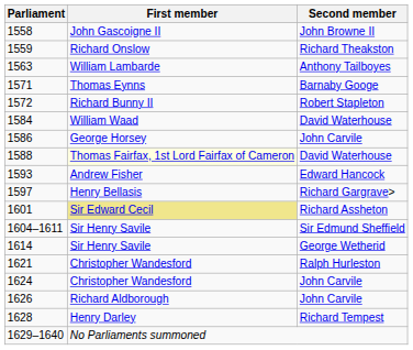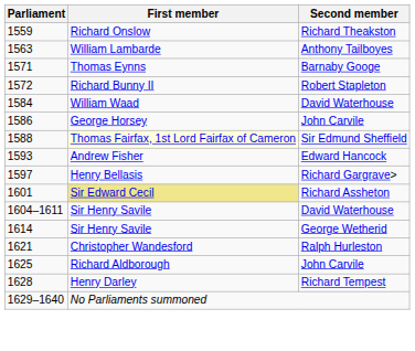 <table class="wikitable">
 <tr>
 <th>Parliament</th>
 <th>First member</th>
 <th>Second member</th>
-</tr>
-<tr>
-<td>1558</td>
-<td><a href='#'>John Gascoigne II</a></td>
-<td><a href='#'>John Browne II</a></td>
 </tr>
 <tr>
 <td>1559</td>
 <td><a href='#'>Richard Onslow</a></td>
 <td><a href='#'>Richard Theakston</a></td>
 </tr>
 <tr>
 <td>1563</td>
 <td><a href='#'>William Lambarde</a></td>
 <td><a href='#'>Anthony Tailboyes</a></td>
 </tr>
 <tr>
 <td>1571</td>
 <td><a href='#'>Thomas Eynns</a></td>
 <td><a href='#'>Barnaby Googe</a></td>
 </tr>
 <tr>
 <td>1572</td>
 <td><a href='#'>Richard Bunny II</a></td>
 <td><a href='#'>Robert Stapleton</a></td>
 </tr>
 <tr>
 <td>1584</td>
 <td><a href='#'>William Waad</a></td>
 <td><a href='#'>David Waterhouse</a></td>
 </tr>
 <tr>
 <td>1586</td>
 <td><a href='#'>George Horsey</a></td>
 <td><a href='#'>John Carvile</a></td>
 </tr>
 <tr>
 <td>1588</td>
 <td style="background: lightyellow;"><a href='#'>Thomas Fairfax, 1st Lord Fairfax of Cameron</a></td>
-<td><a href='#'>David Waterhouse</a></td>
+<td><a href='#'>Sir Edmund Sheffield</a></td>
 </tr>
 <tr>
 <td>1593</td>
 <td><a href='#'>Andrew Fisher</a></td>
 <td><a href='#'>Edward Hancock</a></td>
 </tr>
 <tr>
 <td>1597</td>
 <td><a href='#'>Henry Bellasis</a></td>
 <td><a href='#'>Richard Gargrave</a>></td>
 </tr>
 <tr>
 <td>1601</td>
 <td style="background: khaki;"><a href='#'>Sir Edward Cecil</a></td>
 <td><a href='#'>Richard Assheton</a></td>
 </tr>
 <tr>
 <td>1604–1611</td>
 <td><a href='#'>Sir Henry Savile</a></td>
-<td><a href='#'>Sir Edmund Sheffield</a></td>
+<td><a href='#'>David Waterhouse</a></td>
 </tr>
 <tr>
 <td>1614</td>
 <td><a href='#'>Sir Henry Savile</a></td>
 <td><a href='#'>George Wetherid</a></td>
 </tr>
 <tr>
 <td>1621</td>
 <td><a href='#'>Christopher Wandesford</a></td>
 <td><a href='#'>Ralph Hurleston</a></td>
 </tr>
 <tr>
-<td>1624</td>
-<td><a href='#'>Christopher Wandesford</a></td>
-<td><a href='#'>John Carvile</a></td>
-</tr>
-<tr>
-<td>1626</td>
+<td>1625</td>
 <td><a href='#'>Richard Aldborough</a></td>
 <td><a href='#'>John Carvile</a></td>
 </tr>
 <tr>
 <td>1628</td>
 <td><a href='#'>Henry Darley</a></td>
 <td><a href='#'>Richard Tempest</a></td>
 </tr>
 <tr>
 <td>1629–1640</td>
 <td colspan = "2"><em>No Parliaments summoned</em></td>
 </tr>
 </table>
